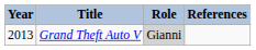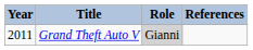 <table class="wikitable">
 <tr>
 <th style="background:#B0C4DE;">Year</th>
 <th style="background:#B0C4DE;">Title</th>
 <th style="background:#B0C4DE;">Role</th>
 <th style="background:#B0C4DE;">References</th>
 </tr>
 <tr>
-<td>2013</td>
+<td>2011</td>
 <td><em><a href='#'>Grand Theft Auto V</a></em></td>
 <td style="background: lightgrey;">Gianni</td>
 <td></td>
 </tr>
 </table>
